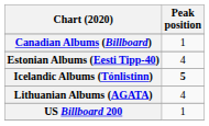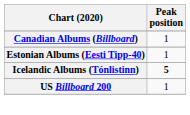 <table class="wikitable sortable plainrowheaders" style="text-align:center">
 <tr>
 <th scope="col">Chart (2020)</th>
 <th scope="col">Peak<br>position</th>
 </tr>
 <tr>
 </tr>
 <tr>
 </tr>
 <tr>
 </tr>
 <tr>
 </tr>
 <tr>
 <th scope="row"><a href='#'>Canadian Albums</a> (<em><a href='#'>Billboard</a></em>)</th>
 <td>1</td>
 </tr>
 <tr>
 </tr>
 <tr>
 </tr>
 <tr>
 <th scope="row">Estonian Albums (<a href='#'>Eesti Tipp-40</a>)</th>
-<td>4</td>
+<td>1</td>
 </tr>
 <tr>
 </tr>
 <tr>
 </tr>
 <tr>
 </tr>
 <tr>
 <th scope="row">Icelandic Albums (<a href='#'>Tónlistinn</a>)</th>
 <td><strong>5</strong></td>
 </tr>
 <tr>
 </tr>
 <tr>
-</tr>
-<tr>
-<th scope="row">Lithuanian Albums (<a href='#'>AGATA</a>)</th>
-<td>4</td>
 </tr>
 <tr>
 </tr>
 <tr>
 </tr>
 <tr>
 </tr>
 <tr>
 </tr>
 <tr>
 </tr>
 <tr>
 <th scope="row">US <a href='#'><em>Billboard</em> 200</a></th>
 <td>1</td>
 </tr>
 <tr>
 </tr>
 </table>
